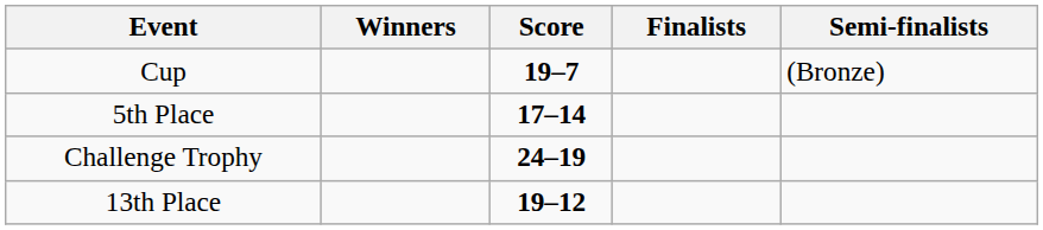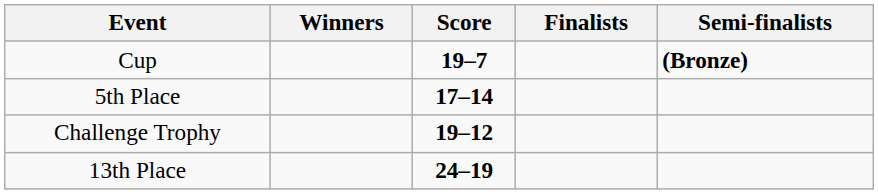 <table class="wikitable" width=600 style="text-align: center">
 <tr>
 <th>Event</th>
 <th>Winners</th>
 <th>Score</th>
 <th>Finalists</th>
 <th>Semi-finalists</th>
 </tr>
 <tr>
 <td>Cup</td>
 <td align=left><strong></strong></td>
 <td><strong>19–7</strong></td>
 <td align=left></td>
-<td align=left> (Bronze)<br></td>
+<td align=left><strong> (Bronze)<br></strong></td>
 </tr>
 <tr>
 <td>5th Place</td>
 <td align=left><strong></strong></td>
 <td><strong>17–14</strong></td>
 <td align=left></td>
 <td align=left><br></td>
 </tr>
 <tr>
 <td>Challenge Trophy</td>
 <td align=left><strong></strong></td>
-<td><strong>24–19</strong></td>
+<td><strong>19–12</strong></td>
 <td align=left></td>
 <td align=left><br></td>
 </tr>
 <tr>
 <td>13th Place</td>
 <td align=left><strong></strong></td>
-<td><strong>19–12</strong></td>
+<td><strong>24–19</strong></td>
 <td align=left></td>
 <td align=left><br></td>
 </tr>
 </table>
